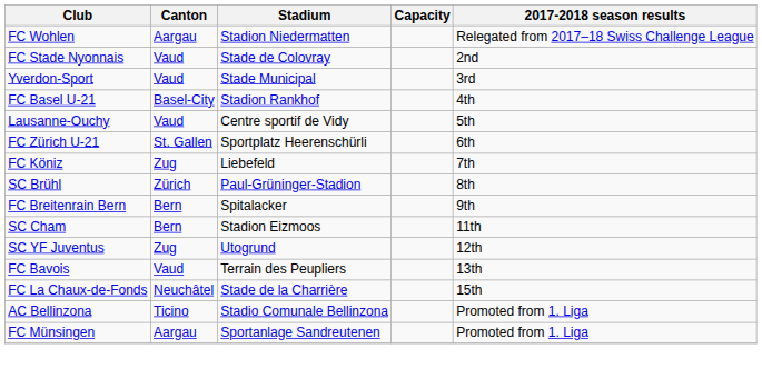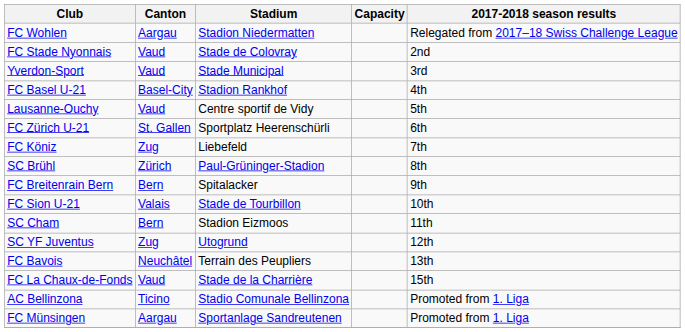 <table class="wikitable">
 <tr>
 <th>Club</th>
 <th>Canton</th>
 <th>Stadium</th>
 <th>Capacity</th>
 <th>2017-2018 season results</th>
 </tr>
 <tr>
 <td><a href='#'>FC Wohlen</a></td>
 <td><a href='#'>Aargau</a></td>
 <td><a href='#'>Stadion Niedermatten</a></td>
 <td></td>
 <td>Relegated from <a href='#'>2017–18 Swiss Challenge League</a></td>
 </tr>
 <tr>
 <td><a href='#'>FC Stade Nyonnais</a></td>
 <td><a href='#'>Vaud</a></td>
 <td><a href='#'>Stade de Colovray</a></td>
 <td></td>
 <td>2nd</td>
 </tr>
 <tr>
 <td><a href='#'>Yverdon-Sport</a></td>
 <td><a href='#'>Vaud</a></td>
 <td><a href='#'>Stade Municipal</a></td>
 <td></td>
 <td>3rd</td>
 </tr>
 <tr>
 <td><a href='#'>FC Basel U-21</a></td>
 <td><a href='#'>Basel-City</a></td>
 <td><a href='#'>Stadion Rankhof</a></td>
 <td></td>
 <td>4th</td>
 </tr>
 <tr>
 <td><a href='#'>Lausanne-Ouchy</a></td>
 <td><a href='#'>Vaud</a></td>
 <td>Centre sportif de Vidy</td>
 <td></td>
 <td>5th</td>
 </tr>
 <tr>
 <td><a href='#'>FC Zürich U-21</a></td>
 <td><a href='#'>St. Gallen</a></td>
 <td>Sportplatz Heerenschürli</td>
 <td></td>
 <td>6th</td>
 </tr>
 <tr>
 <td><a href='#'>FC Köniz</a></td>
 <td><a href='#'>Zug</a></td>
 <td>Liebefeld</td>
 <td></td>
 <td>7th</td>
 </tr>
 <tr>
 <td><a href='#'>SC Brühl</a></td>
 <td><a href='#'>Zürich</a></td>
 <td><a href='#'>Paul-Grüninger-Stadion</a></td>
 <td></td>
 <td>8th</td>
 </tr>
 <tr>
 <td><a href='#'>FC Breitenrain Bern</a></td>
 <td><a href='#'>Bern</a></td>
 <td>Spitalacker</td>
 <td></td>
 <td>9th</td>
 </tr>
 <tr>
+<td><a href='#'>FC Sion U-21</a></td>
+<td><a href='#'>Valais</a></td>
+<td><a href='#'>Stade de Tourbillon</a></td>
+<td></td>
+<td>10th</td>
+</tr>
+<tr>
 <td><a href='#'>SC Cham</a></td>
 <td><a href='#'>Bern</a></td>
 <td>Stadion Eizmoos</td>
 <td></td>
 <td>11th</td>
 </tr>
 <tr>
 <td><a href='#'>SC YF Juventus</a></td>
 <td><a href='#'>Zug</a></td>
 <td><a href='#'>Utogrund</a></td>
 <td></td>
 <td>12th</td>
 </tr>
 <tr>
 <td><a href='#'>FC Bavois</a></td>
-<td><a href='#'>Vaud</a></td>
+<td><a href='#'>Neuchâtel</a></td>
 <td>Terrain des Peupliers</td>
 <td></td>
 <td>13th</td>
 </tr>
 <tr>
 <td><a href='#'>FC La Chaux-de-Fonds</a></td>
-<td><a href='#'>Neuchâtel</a></td>
+<td><a href='#'>Vaud</a></td>
 <td><a href='#'>Stade de la Charrière</a></td>
 <td></td>
 <td>15th</td>
 </tr>
 <tr>
 <td><a href='#'>AC Bellinzona</a></td>
 <td><a href='#'>Ticino</a></td>
 <td><a href='#'>Stadio Comunale Bellinzona</a></td>
 <td></td>
 <td>Promoted from <a href='#'>1. Liga</a></td>
 </tr>
 <tr>
 <td><a href='#'>FC Münsingen</a></td>
 <td><a href='#'>Aargau</a></td>
 <td><a href='#'>Sportanlage Sandreutenen</a></td>
 <td></td>
 <td>Promoted from <a href='#'>1. Liga</a></td>
 </tr>
 <tr>
 </tr>
 </table>
